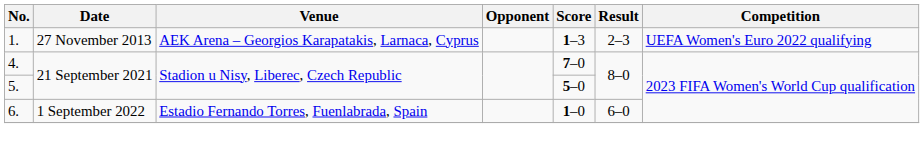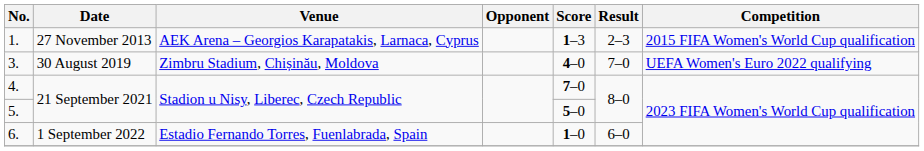 <table class="wikitable">
 <tr>
 <th>No.</th>
 <th>Date</th>
 <th>Venue</th>
 <th>Opponent</th>
 <th>Score</th>
 <th>Result</th>
 <th>Competition</th>
 </tr>
 <tr>
 <td>1.</td>
 <td>27 November 2013</td>
 <td><a href='#'>AEK Arena – Georgios Karapatakis</a>, <a href='#'>Larnaca</a>, <a href='#'>Cyprus</a></td>
 <td></td>
 <td align=center><strong>1</strong>–3</td>
 <td align=center>2–3</td>
+<td><a href='#'>2015 FIFA Women's World Cup qualification</a></td>
+</tr>
+<tr>
+<td>3.</td>
+<td>30 August 2019</td>
+<td><a href='#'>Zimbru Stadium</a>, <a href='#'>Chișinău</a>, <a href='#'>Moldova</a></td>
+<td></td>
+<td align=center><strong>4</strong>–0</td>
+<td align=center>7–0</td>
 <td><a href='#'>UEFA Women's Euro 2022 qualifying</a></td>
 </tr>
 <tr>
 <td>4.</td>
 <td rowspan=2>21 September 2021</td>
 <td rowspan=2><a href='#'>Stadion u Nisy</a>, <a href='#'>Liberec</a>, <a href='#'>Czech Republic</a></td>
 <td rowspan=2></td>
 <td align=center><strong>7</strong>–0</td>
 <td rowspan=2 align=center>8–0</td>
 <td rowspan=3><a href='#'>2023 FIFA Women's World Cup qualification</a></td>
 </tr>
 <tr>
 <td>5.</td>
 <td align=center><strong>5</strong>–0</td>
 </tr>
 <tr>
 <td>6.</td>
 <td>1 September 2022</td>
 <td><a href='#'>Estadio Fernando Torres</a>, <a href='#'>Fuenlabrada</a>, <a href='#'>Spain</a></td>
 <td></td>
 <td align=center><strong>1</strong>–0</td>
 <td align=center>6–0</td>
 </tr>
 <tr>
 </tr>
 </table>
